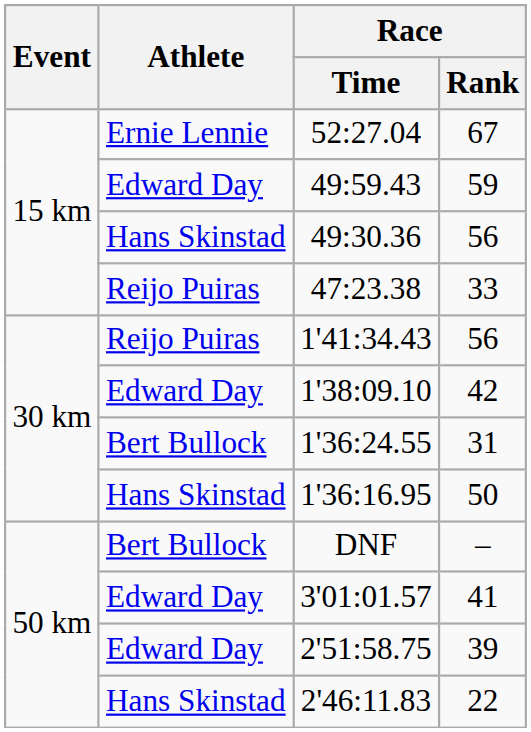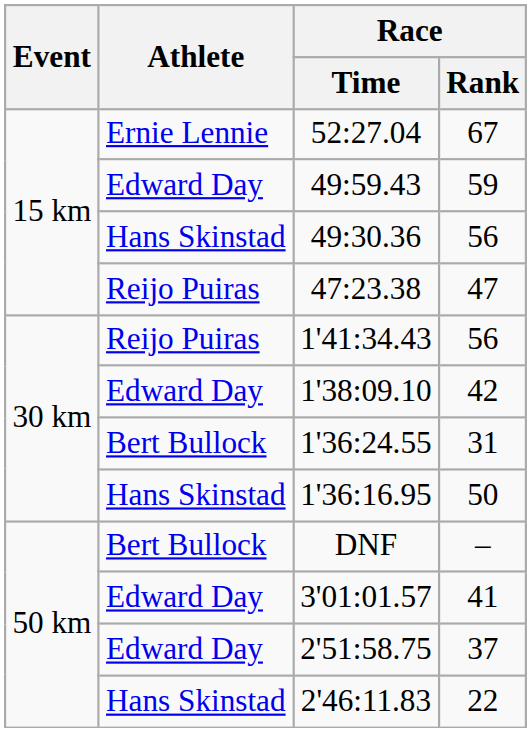 <table class="wikitable" border="1" style="font-size:90%">
 <tr>
 <th rowspan=2>Event</th>
 <th rowspan=2>Athlete</th>
 <th colspan=2>Race</th>
 </tr>
 <tr>
 <th>Time</th>
 <th>Rank</th>
 </tr>
 <tr>
 <td rowspan=4>15 km</td>
 <td><a href='#'>Ernie Lennie</a></td>
 <td align=center>52:27.04</td>
 <td align=center>67</td>
 </tr>
 <tr>
 <td><a href='#'>Edward Day</a></td>
 <td align=center>49:59.43</td>
 <td align=center>59</td>
 </tr>
 <tr>
 <td><a href='#'>Hans Skinstad</a></td>
 <td align=center>49:30.36</td>
 <td align=center>56</td>
 </tr>
 <tr>
 <td><a href='#'>Reijo Puiras</a></td>
 <td align=center>47:23.38</td>
-<td align=center>33</td>
+<td align=center>47</td>
 </tr>
 <tr>
 <td rowspan=4>30 km</td>
 <td><a href='#'>Reijo Puiras</a></td>
 <td align=center>1'41:34.43</td>
 <td align=center>56</td>
 </tr>
 <tr>
 <td><a href='#'>Edward Day</a></td>
 <td align=center>1'38:09.10</td>
 <td align=center>42</td>
 </tr>
 <tr>
 <td><a href='#'>Bert Bullock</a></td>
 <td align=center>1'36:24.55</td>
 <td align=center>31</td>
 </tr>
 <tr>
 <td><a href='#'>Hans Skinstad</a></td>
 <td align=center>1'36:16.95</td>
 <td align=center>50</td>
 </tr>
 <tr>
 <td rowspan=4>50 km</td>
 <td><a href='#'>Bert Bullock</a></td>
 <td align=center>DNF</td>
 <td align=center>–</td>
 </tr>
 <tr>
 <td><a href='#'>Edward Day</a></td>
 <td align=center>3'01:01.57</td>
 <td align=center>41</td>
 </tr>
 <tr>
 <td><a href='#'>Edward Day</a></td>
 <td align=center>2'51:58.75</td>
-<td align=center>39</td>
+<td align=center>37</td>
 </tr>
 <tr>
 <td><a href='#'>Hans Skinstad</a></td>
 <td align=center>2'46:11.83</td>
 <td align=center>22</td>
 </tr>
 </table>
